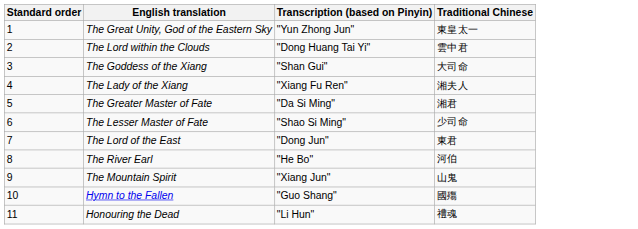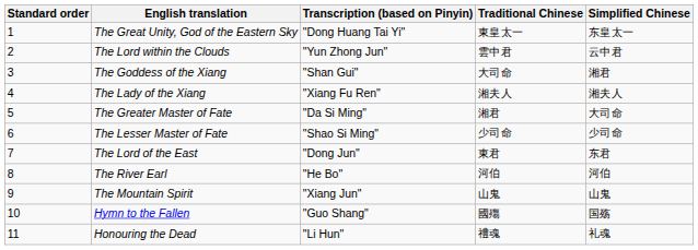 <table class="wikitable">
 <tr>
 <th>Standard order</th>
 <th>English translation</th>
 <th>Transcription (based on Pinyin)</th>
 <th>Traditional Chinese</th>
+<th>Simplified Chinese</th>
 </tr>
 <tr>
 <td>1</td>
 <td><em>The Great Unity, God of the Eastern Sky</em></td>
-<td>"Yun Zhong Jun"</td>
+<td>"Dong Huang Tai Yi"</td>
 <td>東皇太一</td>
+<td>东皇太一</td>
 </tr>
 <tr>
 <td>2</td>
 <td><em>The Lord within the Clouds</em></td>
-<td>"Dong Huang Tai Yi"</td>
+<td>"Yun Zhong Jun"</td>
 <td>雲中君</td>
+<td>云中君</td>
 </tr>
 <tr>
 <td>3</td>
 <td><em>The Goddess of the Xiang</em></td>
 <td>"Shan Gui"</td>
 <td>大司命</td>
+<td>湘君</td>
 </tr>
 <tr>
 <td>4</td>
 <td><em>The Lady of the Xiang</em></td>
 <td>"Xiang Fu Ren"</td>
+<td>湘夫人</td>
 <td>湘夫人</td>
 </tr>
 <tr>
 <td>5</td>
 <td><em>The Greater Master of Fate</em></td>
 <td>"Da Si Ming"</td>
 <td>湘君</td>
+<td>大司命</td>
 </tr>
 <tr>
 <td>6</td>
 <td><em>The Lesser Master of Fate</em></td>
 <td>"Shao Si Ming"</td>
+<td>少司命</td>
 <td>少司命</td>
 </tr>
 <tr>
 <td>7</td>
 <td><em>The Lord of the East</em></td>
 <td>"Dong Jun"</td>
 <td>東君</td>
+<td>东君</td>
 </tr>
 <tr>
 <td>8</td>
 <td><em>The River Earl</em></td>
 <td>"He Bo"</td>
+<td>河伯</td>
 <td>河伯</td>
 </tr>
 <tr>
 <td>9</td>
 <td><em>The Mountain Spirit</em></td>
 <td>"Xiang Jun"</td>
 <td>山鬼</td>
+<td>山鬼</td>
 </tr>
 <tr>
 <td>10</td>
 <td><em><a href='#'>Hymn to the Fallen</a></em></td>
 <td>"Guo Shang"</td>
 <td>國殤</td>
+<td>国殇</td>
 </tr>
 <tr>
 <td>11</td>
 <td><em>Honouring the Dead</em></td>
 <td>"Li Hun"</td>
 <td>禮魂</td>
+<td>礼魂</td>
 </tr>
 </table>
